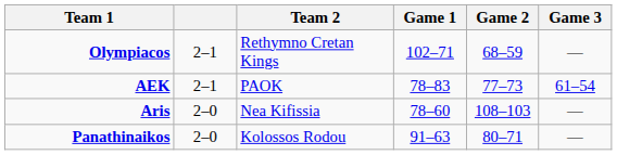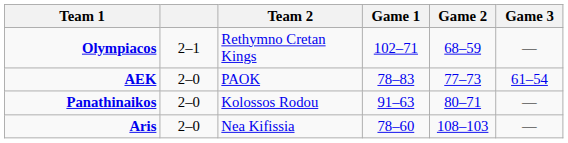 <table class=wikitable style="text-align:center">
 <tr>
 <th width=200>Team 1</th>
 <th width=80></th>
 <th width=200>Team 2</th>
 <th width=80>Game 1</th>
 <th width=80>Game 2</th>
 <th width=80>Game 3</th>
 </tr>
 <tr>
 <td align=right><strong><a href='#'>Olympiacos</a></strong></td>
 <td>2–1</td>
 <td align=left><a href='#'>Rethymno Cretan Kings</a></td>
 <td><a href='#'>102–71</a></td>
 <td><a href='#'>68–59</a></td>
 <td>—</td>
 </tr>
 <tr>
 <td align=right><strong><a href='#'>AEK</a></strong></td>
-<td>2–1</td>
+<td>2–0</td>
 <td align=left><a href='#'>PAOK</a></td>
 <td><a href='#'>78–83</a></td>
 <td><a href='#'>77–73</a></td>
 <td><a href='#'>61–54</a></td>
+</tr>
+<tr>
+<td align=right><strong><a href='#'>Panathinaikos</a></strong></td>
+<td>2–0</td>
+<td align=left><a href='#'>Kolossos Rodou</a></td>
+<td><a href='#'>91–63</a></td>
+<td><a href='#'>80–71</a></td>
+<td>—</td>
 </tr>
 <tr>
 <td align=right><strong><a href='#'>Aris</a></strong></td>
 <td>2–0</td>
 <td align=left><a href='#'>Nea Kifissia</a></td>
 <td><a href='#'>78–60</a></td>
 <td><a href='#'>108–103</a></td>
 <td>—</td>
 </tr>
-<tr>
-<td align=right><strong><a href='#'>Panathinaikos</a></strong></td>
-<td>2–0</td>
-<td align=left><a href='#'>Kolossos Rodou</a></td>
-<td><a href='#'>91–63</a></td>
-<td><a href='#'>80–71</a></td>
-<td>—</td>
-</tr>
 </table>
